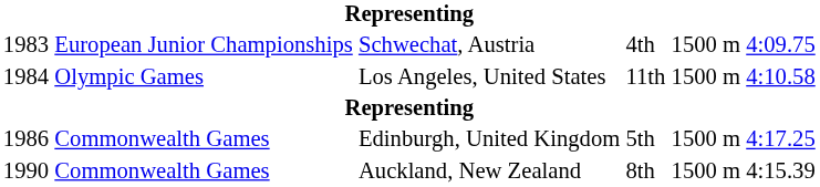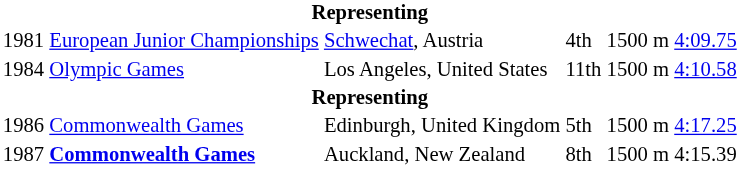 <table>
 <tr>
 <th colspan=6>Representing </th>
 </tr>
 <tr>
-<td>1983</td>
+<td>1981</td>
 <td><a href='#'>European Junior Championships</a></td>
 <td><a href='#'>Schwechat</a>, Austria</td>
 <td>4th</td>
 <td>1500 m</td>
 <td><a href='#'>4:09.75</a></td>
 </tr>
 <tr>
 <td>1984</td>
 <td><a href='#'>Olympic Games</a></td>
 <td>Los Angeles, United States</td>
 <td>11th</td>
 <td>1500 m</td>
 <td><a href='#'>4:10.58</a></td>
 </tr>
 <tr>
 <th colspan=6>Representing </th>
 </tr>
 <tr>
 <td>1986</td>
 <td><a href='#'>Commonwealth Games</a></td>
 <td>Edinburgh, United Kingdom</td>
 <td>5th</td>
 <td>1500 m</td>
 <td><a href='#'>4:17.25</a></td>
 </tr>
 <tr>
-<td>1990</td>
-<td><a href='#'>Commonwealth Games</a></td>
+<td>1987</td>
+<td><strong><a href='#'>Commonwealth Games</a></strong></td>
 <td>Auckland, New Zealand</td>
 <td>8th</td>
 <td>1500 m</td>
 <td>4:15.39</td>
 </tr>
 </table>
